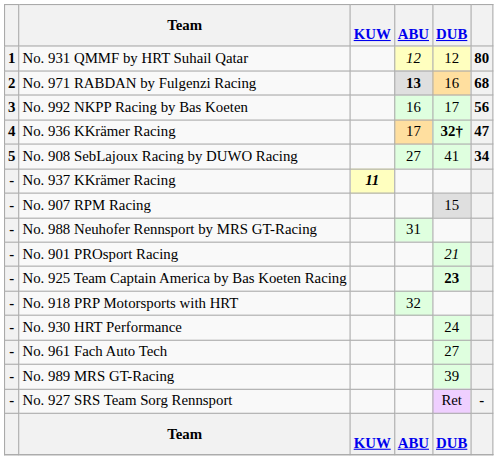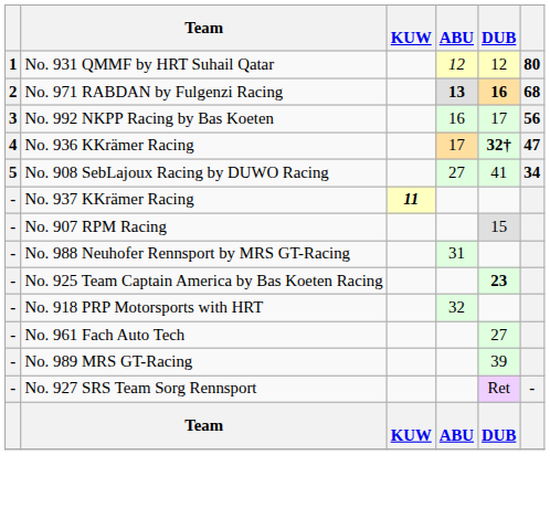 <table align=left| class="wikitable" style="font-size: 85%; text-align: center;">
 <tr valign="top">
 <th valign=middle></th>
 <th valign=middle>Team</th>
 <th><br><a href='#'>KUW</a></th>
 <th><br><a href='#'>ABU</a></th>
 <th><br><a href='#'>DUB</a></th>
 <th valign=middle>  </th>
 </tr>
 <tr>
 <th>1</th>
 <td align=left> No. 931 QMMF by HRT Suhail Qatar</td>
 <td></td>
 <td style="background:#FFFFBF;"><em>12</em></td>
 <td style="background:#FFFFBF;">12</td>
 <th>80</th>
 </tr>
 <tr>
 <th>2</th>
 <td align=left> No. 971 RABDAN by Fulgenzi Racing</td>
 <td></td>
 <td style="background:#DFDFDF;"><strong>13</strong></td>
-<td style="background:#FFDF9F;">16</td>
+<td style="background:#FFDF9F;"><strong>16</strong></td>
 <th>68</th>
 </tr>
 <tr>
 <th>3</th>
 <td align=left> No. 992 NKPP Racing by Bas Koeten</td>
 <td></td>
 <td style="background:#DFFFDF;">16</td>
 <td style="background:#DFFFDF;">17</td>
 <th>56</th>
 </tr>
 <tr>
 <th>4</th>
 <td align=left> No. 936 KKrämer Racing</td>
 <td></td>
 <td style="background:#FFDF9F;">17</td>
 <td style="background:#DFFFDF;"><strong>32†</strong></td>
 <th>47</th>
 </tr>
 <tr>
 <th>5</th>
 <td align=left> No. 908 SebLajoux Racing by DUWO Racing</td>
 <td></td>
 <td style="background:#DFFFDF;">27</td>
 <td style="background:#DFFFDF;">41</td>
 <th>34</th>
 </tr>
 <tr>
 <th>-</th>
 <td align=left> No. 937 KKrämer Racing</td>
 <td style="background:#FFFFBF;"><strong><em>11</em></strong></td>
 <td></td>
 <td></td>
 <th></th>
 </tr>
 <tr>
 <th>-</th>
 <td align=left> No. 907 RPM Racing</td>
 <td></td>
 <td></td>
 <td style="background:#DFDFDF;">15</td>
 <th></th>
 </tr>
 <tr>
 <th>-</th>
 <td align=left> No. 988 Neuhofer Rennsport by MRS GT-Racing</td>
 <td></td>
 <td style="background:#DFFFDF;">31</td>
 <td></td>
 <th></th>
 </tr>
 <tr>
 <th>-</th>
-<td align=left> No. 901 PROsport Racing</td>
-<td></td>
-<td></td>
-<td style="background:#DFFFDF;"><em>21</em></td>
-<th></th>
-</tr>
-<tr>
-<th>-</th>
 <td align=left> No. 925 Team Captain America by Bas Koeten Racing</td>
 <td></td>
 <td></td>
 <td style="background:#DFFFDF;"><strong>23</strong></td>
 <th></th>
 </tr>
 <tr>
 <th>-</th>
 <td align=left> No. 918 PRP Motorsports with HRT</td>
 <td></td>
 <td style="background:#DFFFDF;">32</td>
 <td></td>
-<th></th>
-</tr>
-<tr>
-<th>-</th>
-<td align=left> No. 930 HRT Performance</td>
-<td></td>
-<td></td>
-<td style="background:#DFFFDF;">24</td>
 <th></th>
 </tr>
 <tr>
 <th>-</th>
 <td align=left> No. 961 Fach Auto Tech</td>
 <td></td>
 <td></td>
 <td style="background:#DFFFDF;">27</td>
 <th></th>
 </tr>
 <tr>
 <th>-</th>
 <td align=left> No. 989 MRS GT-Racing</td>
 <td></td>
 <td></td>
 <td style="background:#DFFFDF;">39</td>
 <th></th>
 </tr>
 <tr>
 <th>-</th>
 <td align=left> No. 927 SRS Team Sorg Rennsport</td>
 <td></td>
 <td></td>
 <td style="background:#EFCFFF;">Ret</td>
 <th>-</th>
 </tr>
 <tr>
 <th valign=middle></th>
 <th valign=middle>Team</th>
 <th><br><a href='#'>KUW</a></th>
 <th><br><a href='#'>ABU</a></th>
 <th><br><a href='#'>DUB</a></th>
 <th valign=middle>  </th>
 </tr>
 <tr>
 </tr>
 </table>
